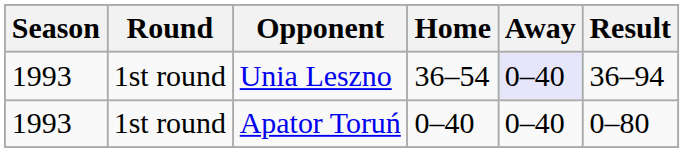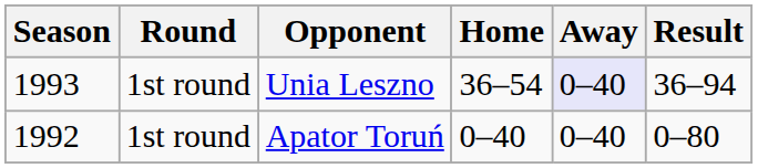 <table class="wikitable">
 <tr>
 <th>Season</th>
 <th>Round</th>
 <th>Opponent</th>
 <th>Home</th>
 <th>Away</th>
 <th>Result</th>
 </tr>
 <tr>
 <td>1993</td>
 <td>1st round</td>
 <td><a href='#'>Unia Leszno</a></td>
 <td>36–54</td>
 <td style="background: lavender;">0–40</td>
 <td>36–94</td>
 </tr>
 <tr>
-<td>1993</td>
+<td>1992</td>
 <td>1st round</td>
 <td><a href='#'>Apator Toruń</a></td>
 <td>0–40</td>
 <td>0–40</td>
 <td>0–80</td>
 </tr>
 </table>
